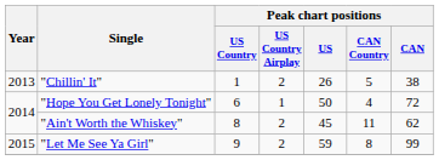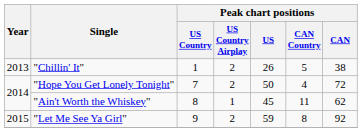 <table class="wikitable" style="text-align:center;">
 <tr>
 <th rowspan="2">Year</th>
 <th rowspan="2">Single</th>
 <th colspan="5">Peak chart positions</th>
 </tr>
 <tr style="font-size:smaller;">
 <th width="45"><a href='#'>US Country</a><br></th>
 <th width="45"><a href='#'>US Country Airplay</a><br></th>
 <th width="45"><a href='#'>US</a><br></th>
 <th width="45"><a href='#'>CAN Country</a><br></th>
 <th width="45"><a href='#'>CAN</a><br></th>
 </tr>
 <tr>
 <td>2013</td>
 <td align="left">"<a href='#'>Chillin' It</a>"</td>
 <td>1</td>
 <td>2</td>
 <td>26</td>
 <td>5</td>
 <td>38</td>
 </tr>
 <tr>
 <td rowspan="2">2014</td>
 <td align="left">"<a href='#'>Hope You Get Lonely Tonight</a>"</td>
-<td>6</td>
-<td>1</td>
+<td>7</td>
+<td>2</td>
 <td>50</td>
 <td>4</td>
 <td>72</td>
 </tr>
 <tr>
 <td align="left">"<a href='#'>Ain't Worth the Whiskey</a>"</td>
 <td>8</td>
-<td>2</td>
+<td>1</td>
 <td>45</td>
 <td>11</td>
 <td>62</td>
 </tr>
 <tr>
 <td>2015</td>
 <td align="left">"<a href='#'>Let Me See Ya Girl</a>"</td>
 <td>9</td>
 <td>2</td>
 <td>59</td>
 <td>8</td>
-<td>99</td>
+<td>92</td>
 </tr>
 <tr>
 </tr>
 </table>
